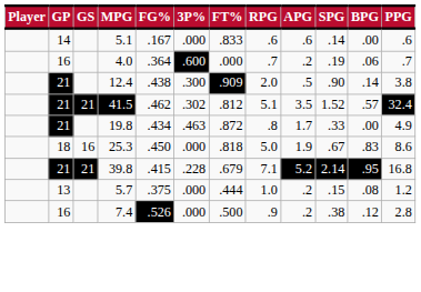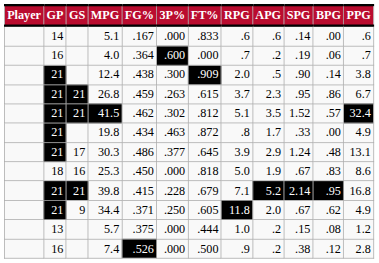 <table class="wikitable sortable" style="text-align:right;">
 <tr>
 <th style="background:#BA0C2F; color:#FFFFFF; border-top:#010101 3px solid; border-bottom:#010101 3px solid;">Player</th>
 <th style="background:#BA0C2F; color:#FFFFFF; border-top:#010101 3px solid; border-bottom:#010101 3px solid;">GP</th>
 <th style="background:#BA0C2F; color:#FFFFFF; border-top:#010101 3px solid; border-bottom:#010101 3px solid;">GS</th>
 <th style="background:#BA0C2F; color:#FFFFFF; border-top:#010101 3px solid; border-bottom:#010101 3px solid;">MPG</th>
 <th style="background:#BA0C2F; color:#FFFFFF; border-top:#010101 3px solid; border-bottom:#010101 3px solid;">FG%</th>
 <th style="background:#BA0C2F; color:#FFFFFF; border-top:#010101 3px solid; border-bottom:#010101 3px solid;">3P%</th>
 <th style="background:#BA0C2F; color:#FFFFFF; border-top:#010101 3px solid; border-bottom:#010101 3px solid;">FT%</th>
 <th style="background:#BA0C2F; color:#FFFFFF; border-top:#010101 3px solid; border-bottom:#010101 3px solid;">RPG</th>
 <th style="background:#BA0C2F; color:#FFFFFF; border-top:#010101 3px solid; border-bottom:#010101 3px solid;">APG</th>
 <th style="background:#BA0C2F; color:#FFFFFF; border-top:#010101 3px solid; border-bottom:#010101 3px solid;">SPG</th>
 <th style="background:#BA0C2F; color:#FFFFFF; border-top:#010101 3px solid; border-bottom:#010101 3px solid;">BPG</th>
 <th style="background:#BA0C2F; color:#FFFFFF; border-top:#010101 3px solid; border-bottom:#010101 3px solid;">PPG</th>
 </tr>
 <tr>
 <td></td>
 <td>14</td>
 <td></td>
 <td>5.1</td>
 <td>.167</td>
 <td>.000</td>
 <td>.833</td>
 <td>.6</td>
 <td>.6</td>
 <td>.14</td>
 <td>.00</td>
 <td>.6</td>
 </tr>
 <tr>
 <td></td>
 <td>16</td>
 <td></td>
 <td>4.0</td>
 <td>.364</td>
 <td style="background:black;color:white;">.600</td>
 <td>.000</td>
 <td>.7</td>
 <td>.2</td>
 <td>.19</td>
 <td>.06</td>
 <td>.7</td>
 </tr>
 <tr>
 <td></td>
 <td style="background:black;color:white;">21</td>
 <td></td>
 <td>12.4</td>
 <td>.438</td>
 <td>.300</td>
 <td style="background:black;color:white;">.909</td>
 <td>2.0</td>
 <td>.5</td>
 <td>.90</td>
 <td>.14</td>
 <td>3.8</td>
 </tr>
 <tr>
 <td></td>
 <td style="background:black;color:white;">21</td>
 <td style="background:black;color:white;">21</td>
+<td>26.8</td>
+<td>.459</td>
+<td>.263</td>
+<td>.615</td>
+<td>3.7</td>
+<td>2.3</td>
+<td>.95</td>
+<td>.86</td>
+<td>6.7</td>
+</tr>
+<tr>
+<td></td>
+<td style="background:black;color:white;">21</td>
+<td style="background:black;color:white;">21</td>
 <td style="background:black;color:white;">41.5</td>
 <td>.462</td>
 <td>.302</td>
 <td>.812</td>
 <td>5.1</td>
 <td>3.5</td>
 <td>1.52</td>
 <td>.57</td>
 <td style="background:black;color:white;">32.4</td>
 </tr>
 <tr>
 <td></td>
 <td style="background:black;color:white;">21</td>
 <td></td>
 <td>19.8</td>
 <td>.434</td>
 <td>.463</td>
 <td>.872</td>
 <td>.8</td>
 <td>1.7</td>
 <td>.33</td>
 <td>.00</td>
 <td>4.9</td>
+</tr>
+<tr>
+<td></td>
+<td style="background:black;color:white;">21</td>
+<td>17</td>
+<td>30.3</td>
+<td>.486</td>
+<td>.377</td>
+<td>.645</td>
+<td>3.9</td>
+<td>2.9</td>
+<td>1.24</td>
+<td>.48</td>
+<td>13.1</td>
 </tr>
 <tr>
 <td></td>
 <td>18</td>
 <td>16</td>
 <td>25.3</td>
 <td>.450</td>
 <td>.000</td>
 <td>.818</td>
 <td>5.0</td>
 <td>1.9</td>
 <td>.67</td>
 <td>.83</td>
 <td>8.6</td>
 </tr>
 <tr>
 <td></td>
 <td style="background:black;color:white;">21</td>
 <td style="background:black;color:white;">21</td>
 <td>39.8</td>
 <td>.415</td>
 <td>.228</td>
 <td>.679</td>
 <td>7.1</td>
 <td style="background:black;color:white;">5.2</td>
 <td style="background:black;color:white;">2.14</td>
 <td style="background:black;color:white;">.95</td>
 <td>16.8</td>
 </tr>
 <tr>
 <td></td>
+<td style="background:black;color:white;">21</td>
+<td>9</td>
+<td>34.4</td>
+<td>.371</td>
+<td>.250</td>
+<td>.605</td>
+<td style="background:black;color:white;">11.8</td>
+<td>2.0</td>
+<td>.67</td>
+<td>.62</td>
+<td>4.9</td>
+</tr>
+<tr>
+<td></td>
 <td>13</td>
 <td></td>
 <td>5.7</td>
 <td>.375</td>
 <td>.000</td>
 <td>.444</td>
 <td>1.0</td>
 <td>.2</td>
 <td>.15</td>
 <td>.08</td>
 <td>1.2</td>
 </tr>
 <tr>
 <td></td>
 <td>16</td>
 <td></td>
 <td>7.4</td>
 <td style="background:black;color:white;">.526</td>
 <td>.000</td>
 <td>.500</td>
 <td>.9</td>
 <td>.2</td>
 <td>.38</td>
 <td>.12</td>
 <td>2.8</td>
 </tr>
 </table>
